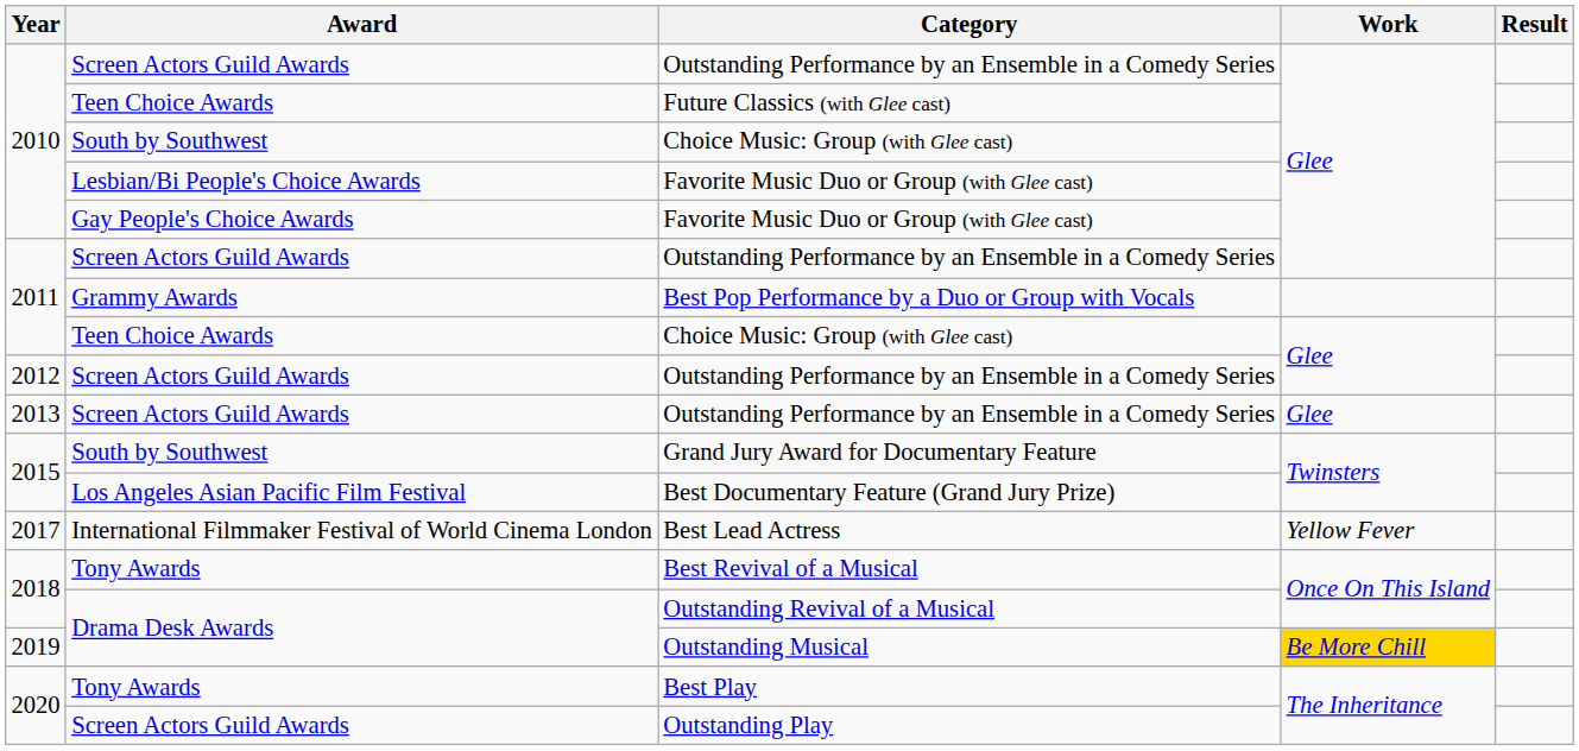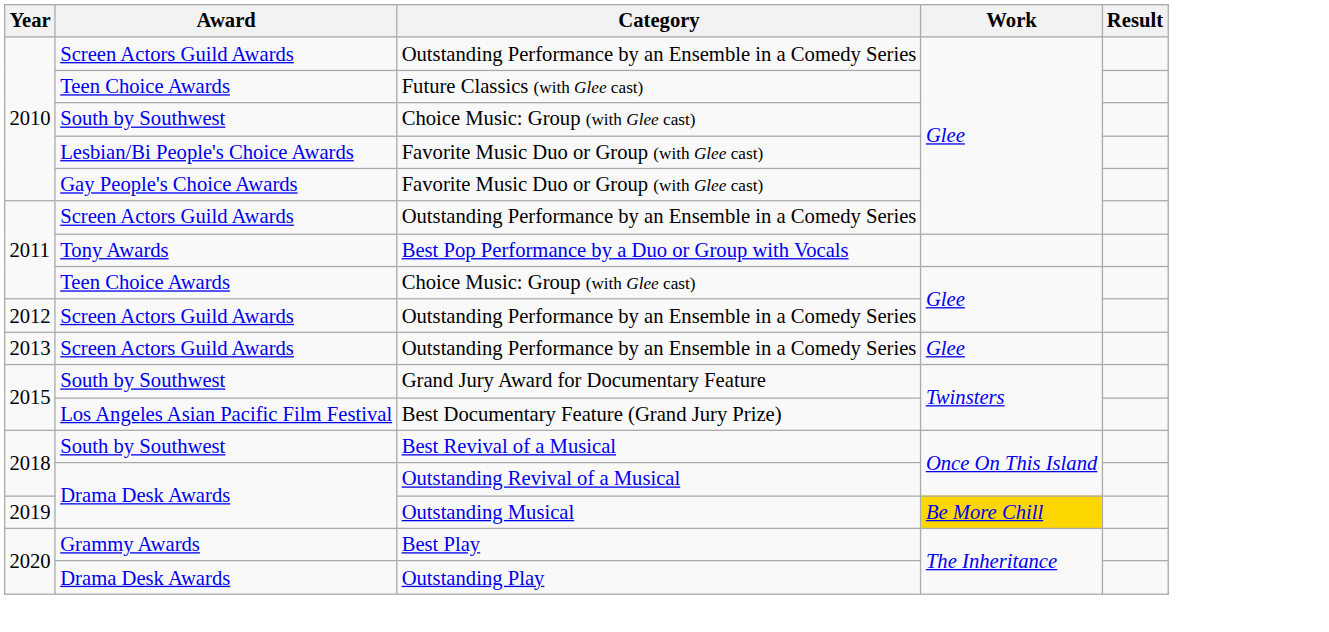 <table class="wikitable">
 <tr>
 <th>Year</th>
 <th>Award</th>
 <th>Category</th>
 <th>Work</th>
 <th>Result</th>
 </tr>
 <tr>
 <td rowspan="5">2010</td>
 <td><a href='#'>Screen Actors Guild Awards</a></td>
 <td>Outstanding Performance by an Ensemble in a Comedy Series</td>
 <td rowspan="6"><em><a href='#'>Glee</a></em></td>
 <td></td>
 </tr>
 <tr>
 <td><a href='#'>Teen Choice Awards</a></td>
 <td>Future Classics <small>(with <em>Glee</em> cast)</small></td>
 <td></td>
 </tr>
 <tr>
 <td><a href='#'>South by Southwest</a></td>
 <td>Choice Music: Group <small>(with <em>Glee</em> cast)</small></td>
 <td></td>
 </tr>
 <tr>
 <td><a href='#'>Lesbian/Bi People's Choice Awards</a></td>
 <td>Favorite Music Duo or Group <small>(with <em>Glee</em> cast)</small></td>
 <td></td>
 </tr>
 <tr>
 <td><a href='#'>Gay People's Choice Awards</a></td>
 <td>Favorite Music Duo or Group <small>(with <em>Glee</em> cast)</small></td>
 <td></td>
 </tr>
 <tr>
 <td rowspan="3">2011</td>
 <td><a href='#'>Screen Actors Guild Awards</a></td>
 <td>Outstanding Performance by an Ensemble in a Comedy Series</td>
 <td></td>
 </tr>
 <tr>
-<td><a href='#'>Grammy Awards</a></td>
+<td><a href='#'>Tony Awards</a></td>
 <td><a href='#'>Best Pop Performance by a Duo or Group with Vocals</a></td>
 <td><em></em></td>
 <td></td>
 </tr>
 <tr>
 <td><a href='#'>Teen Choice Awards</a></td>
 <td>Choice Music: Group <small>(with <em>Glee</em> cast)</small></td>
 <td rowspan="2"><em><a href='#'>Glee</a></em></td>
 <td></td>
 </tr>
 <tr>
 <td>2012</td>
 <td><a href='#'>Screen Actors Guild Awards</a></td>
 <td>Outstanding Performance by an Ensemble in a Comedy Series</td>
 <td></td>
 </tr>
 <tr>
 <td>2013</td>
 <td><a href='#'>Screen Actors Guild Awards</a></td>
 <td>Outstanding Performance by an Ensemble in a Comedy Series</td>
 <td><em><a href='#'>Glee</a></em></td>
 <td></td>
 </tr>
 <tr>
 <td rowspan="2">2015</td>
 <td><a href='#'>South by Southwest</a></td>
 <td>Grand Jury Award for Documentary Feature</td>
 <td rowspan="2"><em><a href='#'>Twinsters</a></em></td>
 <td></td>
 </tr>
 <tr>
 <td><a href='#'>Los Angeles Asian Pacific Film Festival</a></td>
 <td>Best Documentary Feature (Grand Jury Prize)</td>
 <td></td>
 </tr>
 <tr>
-<td>2017</td>
-<td>International Filmmaker Festival of World Cinema London</td>
-<td>Best Lead Actress</td>
-<td><em>Yellow Fever</em></td>
-<td></td>
-</tr>
-<tr>
 <td rowspan="2">2018</td>
-<td><a href='#'>Tony Awards</a></td>
+<td><a href='#'>South by Southwest</a></td>
 <td><a href='#'>Best Revival of a Musical</a></td>
 <td rowspan="2"><em><a href='#'>Once On This Island</a></em></td>
 <td></td>
 </tr>
 <tr>
 <td rowspan="2"><a href='#'>Drama Desk Awards</a></td>
 <td><a href='#'>Outstanding Revival of a Musical</a></td>
 <td></td>
 </tr>
 <tr>
 <td>2019</td>
 <td><a href='#'>Outstanding Musical</a></td>
 <td style="background: gold;"><em><a href='#'>Be More Chill</a></em></td>
 <td></td>
 </tr>
 <tr>
 <td rowspan="2">2020</td>
-<td><a href='#'>Tony Awards</a></td>
+<td><a href='#'>Grammy Awards</a></td>
 <td><a href='#'>Best Play</a></td>
 <td rowspan="2"><em><a href='#'>The Inheritance</a></em></td>
 <td></td>
 </tr>
 <tr>
-<td><a href='#'>Screen Actors Guild Awards</a></td>
+<td><a href='#'>Drama Desk Awards</a></td>
 <td><a href='#'>Outstanding Play</a></td>
 <td></td>
 </tr>
 </table>
